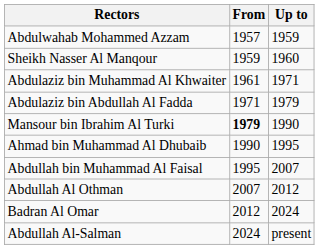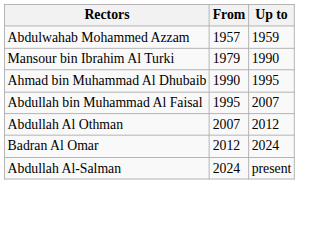 <table class="wikitable">
 <tr>
 <th>Rectors</th>
 <th>From</th>
 <th>Up to</th>
 </tr>
 <tr>
 <td>Abdulwahab Mohammed Azzam</td>
 <td>1957</td>
 <td>1959</td>
 </tr>
 <tr>
-<td>Sheikh Nasser Al Manqour</td>
-<td>1959</td>
-<td>1960</td>
-</tr>
-<tr>
-<td>Abdulaziz bin Muhammad Al Khwaiter</td>
-<td>1961</td>
-<td>1971</td>
-</tr>
-<tr>
-<td>Abdulaziz bin Abdullah Al Fadda</td>
-<td>1971</td>
+<td>Mansour bin Ibrahim Al Turki</td>
 <td>1979</td>
-</tr>
-<tr>
-<td>Mansour bin Ibrahim Al Turki</td>
-<td><strong>1979</strong></td>
 <td>1990</td>
 </tr>
 <tr>
 <td>Ahmad bin Muhammad Al Dhubaib</td>
 <td>1990</td>
 <td>1995</td>
 </tr>
 <tr>
 <td>Abdullah bin Muhammad Al Faisal</td>
 <td>1995</td>
 <td>2007</td>
 </tr>
 <tr>
 <td>Abdullah Al Othman</td>
 <td>2007</td>
 <td>2012</td>
 </tr>
 <tr>
 <td>Badran Al Omar</td>
 <td>2012</td>
 <td>2024</td>
 </tr>
 <tr>
 <td>Abdullah Al-Salman</td>
 <td>2024</td>
 <td>present</td>
 </tr>
 </table>
